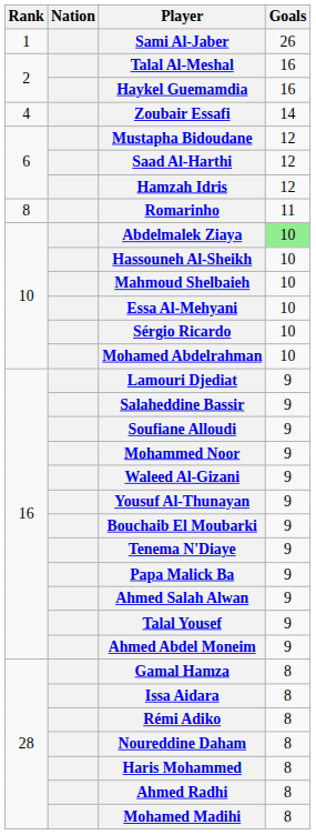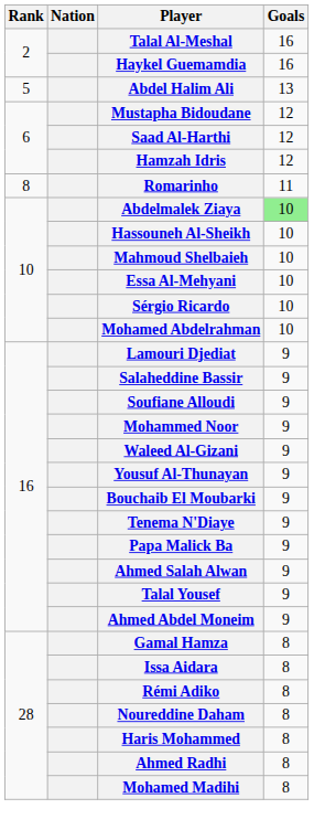 <table class="wikitable sortable plainrowheaders" style="text-align:center;">
 <tr>
 <th scope="col">Rank</th>
 <th scope="col">Nation</th>
 <th scope="col">Player</th>
 <th scope="col">Goals</th>
-</tr>
-<tr>
-<td>1</td>
-<th></th>
-<th scope="row" data-sort-value="Al-Jaber, Sami"><a href='#'>Sami Al-Jaber</a></th>
-<td>26</td>
 </tr>
 <tr>
 <td rowspan="2">2</td>
 <th></th>
 <th scope="row" data-sort-value="Al-Meshal, Talal"><a href='#'>Talal Al-Meshal</a></th>
 <td>16</td>
 </tr>
 <tr>
 <th></th>
 <th scope="row" data-sort-value="Guemamdia, Haykel"><a href='#'>Haykel Guemamdia</a></th>
 <td>16</td>
 </tr>
 <tr>
-<td>4</td>
+<td>5</td>
 <th></th>
-<th scope="row" data-sort-value="Essafi, Zoubair"><a href='#'>Zoubair Essafi</a></th>
-<td>14</td>
+<th scope="row" data-sort-value="Ali, Abdel Halim"><a href='#'>Abdel Halim Ali</a></th>
+<td>13</td>
 </tr>
 <tr>
 <td rowspan="3">6</td>
 <th></th>
 <th scope="row" data-sort-value="Bidoudane, Mustapha"><a href='#'>Mustapha Bidoudane</a></th>
 <td>12</td>
 </tr>
 <tr>
 <th></th>
 <th scope="row" data-sort-value="Al-Harthi, Saad"><a href='#'>Saad Al-Harthi</a></th>
 <td>12</td>
 </tr>
 <tr>
 <th></th>
 <th scope="row" data-sort-value="Idris, Hamzah"><a href='#'>Hamzah Idris</a></th>
 <td>12</td>
 </tr>
 <tr>
 <td>8</td>
 <th></th>
 <th scope="row" data-sort-value="Romarinho"><strong><a href='#'>Romarinho</a></strong></th>
 <td>11</td>
 </tr>
 <tr>
 <td rowspan="6">10</td>
 <th></th>
 <th scope="row" data-sort-value="Ziaya, Abdelmalek"><a href='#'>Abdelmalek Ziaya</a></th>
 <td style="background: lightgreen;">10</td>
 </tr>
 <tr>
 <th></th>
 <th scope="row" data-sort-value="Al-Sheikh, Hassouneh"><a href='#'>Hassouneh Al-Sheikh</a></th>
 <td>10</td>
 </tr>
 <tr>
 <th></th>
 <th scope="row" data-sort-value="Shelbaieh, Mahmoud"><a href='#'>Mahmoud Shelbaieh</a></th>
 <td>10</td>
 </tr>
 <tr>
 <th></th>
 <th scope="row" data-sort-value="Al-Mehyani, Essa"><a href='#'>Essa Al-Mehyani</a></th>
 <td>10</td>
 </tr>
 <tr>
 <th></th>
 <th scope="row" data-sort-value="Ricardo, Sérgio"><a href='#'>Sérgio Ricardo</a></th>
 <td>10</td>
 </tr>
 <tr>
 <th></th>
 <th scope="row" data-sort-value="Abdelrahman, Mohamed"><strong><a href='#'>Mohamed Abdelrahman</a></strong></th>
 <td>10</td>
 </tr>
 <tr>
 <td rowspan="12">16</td>
 <th></th>
 <th scope="row" data-sort-value="Djediat, Lamouri"><a href='#'>Lamouri Djediat</a></th>
 <td>9</td>
 </tr>
 <tr>
 <th></th>
 <th scope="row" data-sort-value="Bassir, Salaheddine"><a href='#'>Salaheddine Bassir</a></th>
 <td>9</td>
 </tr>
 <tr>
 <th></th>
 <th scope="row" data-sort-value="Alloudi, Soufiane"><a href='#'>Soufiane Alloudi</a></th>
 <td>9</td>
 </tr>
 <tr>
 <th></th>
 <th scope="row" data-sort-value="Noor, Mohammed"><a href='#'>Mohammed Noor</a></th>
 <td>9</td>
 </tr>
 <tr>
 <th></th>
 <th scope="row" data-sort-value="Al-Gizani, Waleed"><a href='#'>Waleed Al-Gizani</a></th>
 <td>9</td>
 </tr>
 <tr>
 <th></th>
 <th scope="row" data-sort-value="Al-Thunayan, Yousuf"><a href='#'>Yousuf Al-Thunayan</a></th>
 <td>9</td>
 </tr>
 <tr>
 <th></th>
 <th scope="row" data-sort-value="El Moubarki, Bouchaib"><a href='#'>Bouchaib El Moubarki</a></th>
 <td>9</td>
 </tr>
 <tr>
 <th></th>
 <th scope="row" data-sort-value="N'Diaye, Tenema"><a href='#'>Tenema N'Diaye</a></th>
 <td>9</td>
 </tr>
 <tr>
 <th></th>
 <th scope="row" data-sort-value="Malick Ba, Papa"><a href='#'>Papa Malick Ba</a></th>
 <td>9</td>
 </tr>
 <tr>
 <th></th>
 <th scope="row" data-sort-value="Salah Alwan, Ahmed"><a href='#'>Ahmed Salah Alwan</a></th>
 <td>9</td>
 </tr>
 <tr>
 <th></th>
 <th scope="row" data-sort-value="Yousef, Talal"><a href='#'>Talal Yousef</a></th>
 <td>9</td>
 </tr>
 <tr>
 <th></th>
 <th scope="row" data-sort-value="Abdel Moneim, Ahmed"><a href='#'>Ahmed Abdel Moneim</a></th>
 <td>9</td>
 </tr>
 <tr>
 <td rowspan="7">28</td>
 <th></th>
 <th scope="row" data-sort-value="Hamza, Gamal"><a href='#'>Gamal Hamza</a></th>
 <td>8</td>
 </tr>
 <tr>
 <th></th>
 <th scope="row" data-sort-value="Aidara, Issa"><a href='#'>Issa Aidara</a></th>
 <td>8</td>
 </tr>
 <tr>
 <th></th>
 <th scope="row" data-sort-value="Adiko, Rémi"><a href='#'>Rémi Adiko</a></th>
 <td>8</td>
 </tr>
 <tr>
 <th></th>
 <th scope="row" data-sort-value="Daham, Noureddine"><a href='#'>Noureddine Daham</a></th>
 <td>8</td>
 </tr>
 <tr>
 <th></th>
 <th scope="row" data-sort-value="Mohammed, Haris"><a href='#'>Haris Mohammed</a></th>
 <td>8</td>
 </tr>
 <tr>
 <th></th>
 <th scope="row" data-sort-value="Radhi, Ahmed"><a href='#'>Ahmed Radhi</a></th>
 <td>8</td>
 </tr>
 <tr>
 <th></th>
 <th scope="row" data-sort-value="Madihi, Mohamed"><a href='#'>Mohamed Madihi</a></th>
 <td>8</td>
 </tr>
 </table>
